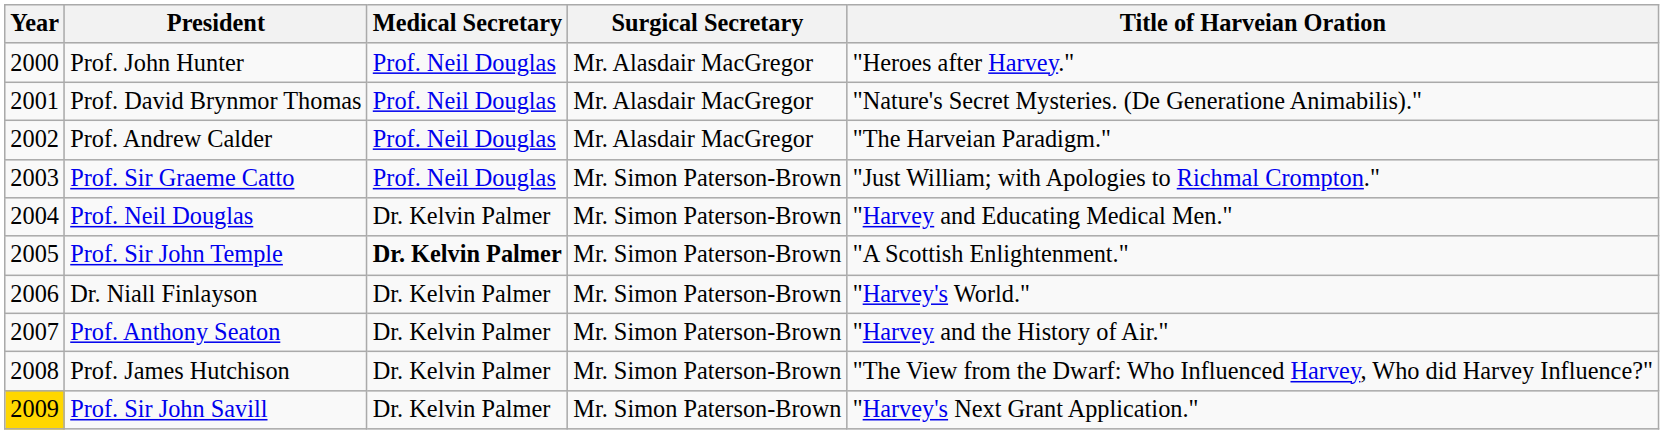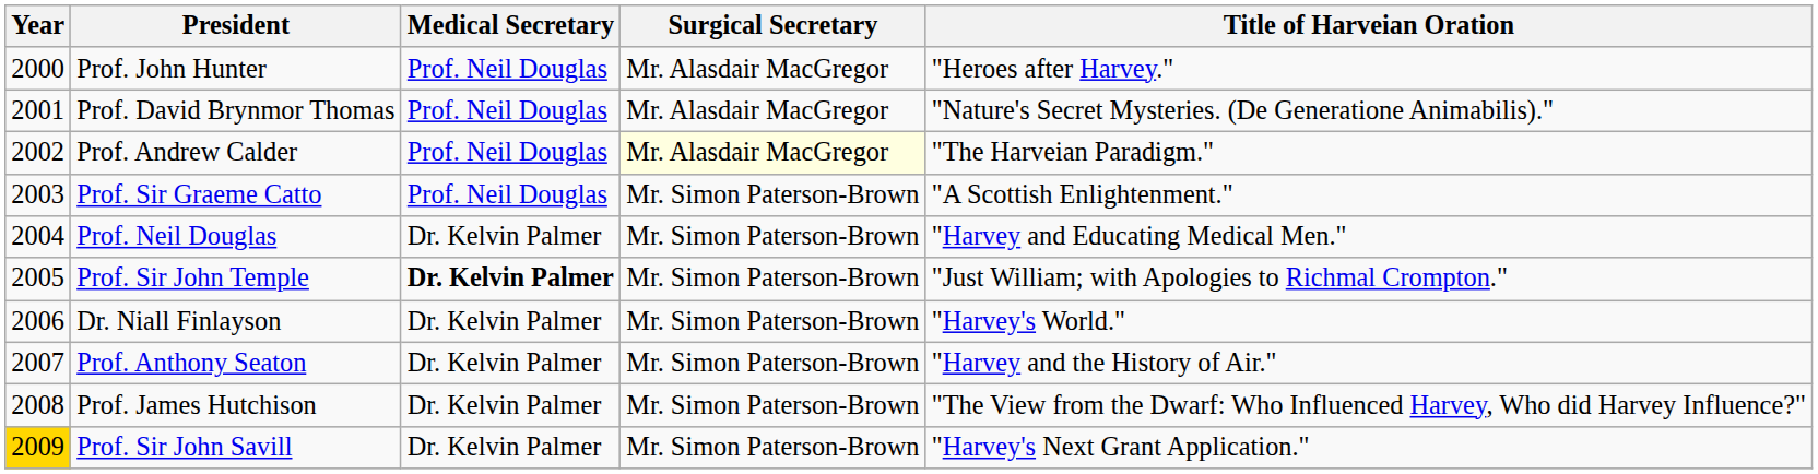 <table class="wikitable">
 <tr>
 <th>Year</th>
 <th>President</th>
 <th>Medical Secretary</th>
 <th>Surgical Secretary</th>
 <th>Title of Harveian Oration</th>
 </tr>
 <tr>
 <td>2000</td>
 <td>Prof. John Hunter</td>
 <td><a href='#'>Prof. Neil Douglas</a></td>
 <td>Mr. Alasdair MacGregor</td>
 <td>"Heroes after <a href='#'>Harvey</a>."</td>
 </tr>
 <tr>
 <td>2001</td>
 <td>Prof. David Brynmor Thomas</td>
 <td><a href='#'>Prof. Neil Douglas</a></td>
 <td>Mr. Alasdair MacGregor</td>
 <td>"Nature's Secret Mysteries. (De Generatione Animabilis)."</td>
 </tr>
 <tr>
 <td>2002</td>
 <td>Prof. Andrew Calder</td>
 <td><a href='#'>Prof. Neil Douglas</a></td>
-<td>Mr. Alasdair MacGregor</td>
+<td style="background: lightyellow;">Mr. Alasdair MacGregor</td>
 <td>"The Harveian Paradigm."</td>
 </tr>
 <tr>
 <td>2003</td>
 <td><a href='#'>Prof. Sir Graeme Catto</a></td>
 <td><a href='#'>Prof. Neil Douglas</a></td>
 <td>Mr. Simon Paterson-Brown</td>
-<td>"Just William; with Apologies to <a href='#'>Richmal Crompton</a>."</td>
+<td>"A Scottish Enlightenment."</td>
 </tr>
 <tr>
 <td>2004</td>
 <td><a href='#'>Prof. Neil Douglas</a></td>
 <td>Dr. Kelvin Palmer</td>
 <td>Mr. Simon Paterson-Brown</td>
 <td>"<a href='#'>Harvey</a> and Educating Medical Men."</td>
 </tr>
 <tr>
 <td>2005</td>
 <td><a href='#'>Prof. Sir John Temple</a></td>
 <td><strong>Dr. Kelvin Palmer</strong></td>
 <td>Mr. Simon Paterson-Brown</td>
-<td>"A Scottish Enlightenment."</td>
+<td>"Just William; with Apologies to <a href='#'>Richmal Crompton</a>."</td>
 </tr>
 <tr>
 <td>2006</td>
 <td>Dr. Niall Finlayson</td>
 <td>Dr. Kelvin Palmer</td>
 <td>Mr. Simon Paterson-Brown</td>
 <td>"<a href='#'>Harvey's</a> World."</td>
 </tr>
 <tr>
 <td>2007</td>
 <td><a href='#'>Prof. Anthony Seaton</a></td>
 <td>Dr. Kelvin Palmer</td>
 <td>Mr. Simon Paterson-Brown</td>
 <td>"<a href='#'>Harvey</a> and the History of Air."</td>
 </tr>
 <tr>
 <td>2008</td>
 <td>Prof. James Hutchison</td>
 <td>Dr. Kelvin Palmer</td>
 <td>Mr. Simon Paterson-Brown</td>
 <td>"The View from the Dwarf: Who Influenced <a href='#'>Harvey</a>, Who did Harvey Influence?"</td>
 </tr>
 <tr>
 <td style="background: gold;">2009</td>
 <td><a href='#'>Prof. Sir John Savill</a></td>
 <td>Dr. Kelvin Palmer</td>
 <td>Mr. Simon Paterson-Brown</td>
 <td>"<a href='#'>Harvey's</a> Next Grant Application."</td>
 </tr>
 </table>
